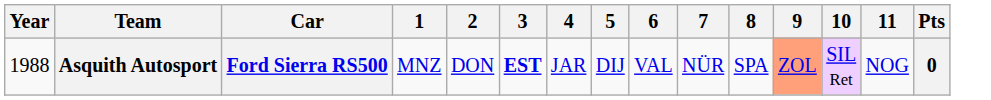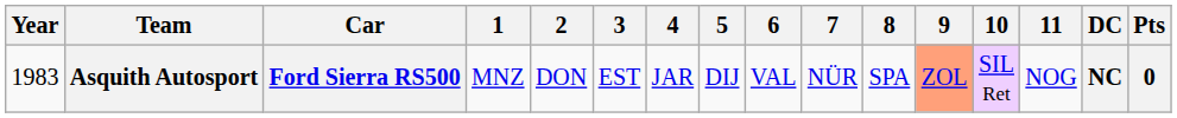 <table class="wikitable" style="text-align:center; font-size:90%">
 <tr>
 <th>Year</th>
 <th>Team</th>
 <th>Car</th>
 <th>1</th>
 <th>2</th>
 <th>3</th>
 <th>4</th>
 <th>5</th>
 <th>6</th>
 <th>7</th>
 <th>8</th>
 <th>9</th>
 <th>10</th>
 <th>11</th>
+<th>DC</th>
 <th>Pts</th>
 </tr>
 <tr>
-<td>1988</td>
+<td>1983</td>
 <th> Asquith Autosport</th>
 <th><a href='#'>Ford Sierra RS500</a></th>
 <td><a href='#'>MNZ</a></td>
 <td><a href='#'>DON</a></td>
-<td><strong><a href='#'>EST</a></strong></td>
+<td><a href='#'>EST</a></td>
 <td><a href='#'>JAR</a></td>
 <td><a href='#'>DIJ</a></td>
 <td><a href='#'>VAL</a></td>
 <td><a href='#'>NÜR</a></td>
 <td><a href='#'>SPA</a></td>
 <td style="background: lightsalmon;"><a href='#'>ZOL</a></td>
 <td style="background:#EFCFFF;"><a href='#'>SIL</a><br><small>Ret</small></td>
 <td><a href='#'>NOG</a></td>
+<th>NC</th>
 <th>0</th>
 </tr>
 </table>
